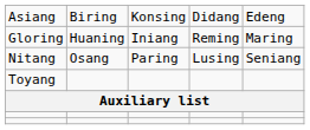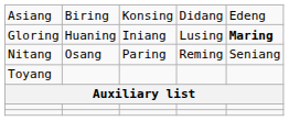 <table class="wikitable" style="float:right;">
 <tr>
 <td>Asiang</td>
 <td>Biring</td>
 <td>Konsing</td>
 <td>Didang</td>
 <td>Edeng</td>
 </tr>
 <tr>
 <td>Gloring</td>
 <td>Huaning</td>
 <td>Iniang</td>
-<td>Reming</td>
-<td>Maring</td>
+<td>Lusing</td>
+<td><strong>Maring</strong></td>
 </tr>
 <tr>
 <td>Nitang</td>
 <td>Osang</td>
 <td>Paring</td>
-<td>Lusing</td>
+<td>Reming</td>
 <td>Seniang</td>
 </tr>
 <tr>
 <td>Toyang</td>
 <td></td>
 <td></td>
 <td></td>
 <td></td>
 </tr>
 <tr>
 <th colspan=5>Auxiliary list</th>
 </tr>
 <tr>
 <td></td>
 <td></td>
 <td></td>
 <td></td>
 <td></td>
 </tr>
 <tr>
 <td></td>
 <td></td>
 <td></td>
 <td></td>
 <td></td>
 </tr>
 </table>
